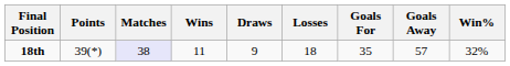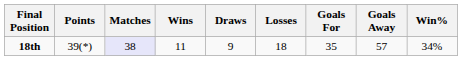 <table class="wikitable" style="font-size: 95%; text-align: center;">
 <tr>
 <th width=60>Final Position</th>
 <th width=60>Points</th>
 <th width=60>Matches</th>
 <th width=60>Wins</th>
 <th width=60>Draws</th>
 <th width=60>Losses</th>
 <th width=60>Goals For</th>
 <th width=60>Goals Away</th>
 <th width=60>Win%</th>
 </tr>
 <tr>
 <td><strong>18th</strong></td>
 <td>39(*)</td>
 <td style="background: lavender;">38</td>
 <td>11</td>
 <td>9</td>
 <td>18</td>
 <td>35</td>
 <td>57</td>
-<td>32%</td>
+<td>34%</td>
 </tr>
 </table>
